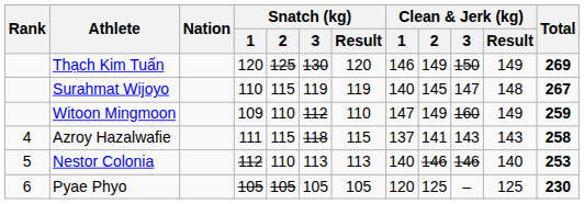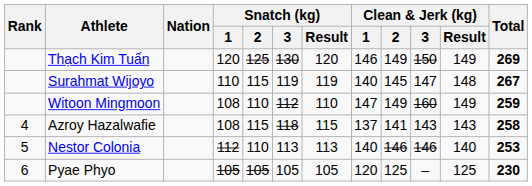 <table class="wikitable sortable" style="text-align:center;">
 <tr>
 <th rowspan=2>Rank</th>
 <th rowspan=2>Athlete</th>
 <th rowspan=2>Nation</th>
 <th colspan=4>Snatch (kg)</th>
 <th colspan=4>Clean & Jerk (kg)</th>
 <th rowspan=2>Total</th>
 </tr>
 <tr>
 <th>1</th>
 <th>2</th>
 <th>3</th>
 <th>Result</th>
 <th>1</th>
 <th>2</th>
 <th>3</th>
 <th>Result</th>
 </tr>
 <tr>
 <td></td>
 <td align=left><a href='#'>Thạch Kim Tuấn</a></td>
 <td align=left></td>
 <td>120</td>
 <td><s>125</s></td>
 <td><s>130</s></td>
 <td>120</td>
 <td>146</td>
 <td>149</td>
 <td><s>150</s></td>
 <td>149</td>
 <td><strong>269</strong></td>
 </tr>
 <tr>
 <td></td>
 <td align=left><a href='#'>Surahmat Wijoyo</a></td>
 <td align=left></td>
 <td>110</td>
 <td>115</td>
 <td>119</td>
 <td>119</td>
 <td>140</td>
 <td>145</td>
 <td>147</td>
 <td>148</td>
 <td><strong>267</strong></td>
 </tr>
 <tr>
 <td></td>
 <td align=left><a href='#'>Witoon Mingmoon</a></td>
 <td align=left></td>
-<td>109</td>
+<td>108</td>
 <td>110</td>
 <td><s>112</s></td>
 <td>110</td>
 <td>147</td>
 <td>149</td>
 <td><s>160</s></td>
 <td>149</td>
 <td><strong>259</strong></td>
 </tr>
 <tr>
 <td>4</td>
 <td align=left>Azroy Hazalwafie</td>
 <td align=left></td>
-<td>111</td>
+<td>108</td>
 <td>115</td>
 <td><s>118</s></td>
 <td>115</td>
 <td>137</td>
 <td>141</td>
 <td>143</td>
 <td>143</td>
 <td><strong>258</strong></td>
 </tr>
 <tr>
 <td>5</td>
 <td align=left><a href='#'>Nestor Colonia</a></td>
 <td align=left></td>
 <td><s>112</s></td>
 <td>110</td>
 <td>113</td>
 <td>113</td>
 <td>140</td>
 <td><s>146</s></td>
 <td><s>146</s></td>
 <td>140</td>
 <td><strong>253</strong></td>
 </tr>
 <tr>
 <td>6</td>
 <td align=left>Pyae Phyo</td>
 <td align=left></td>
 <td><s>105</s></td>
 <td><s>105</s></td>
 <td>105</td>
 <td>105</td>
 <td>120</td>
 <td>125</td>
 <td>–</td>
 <td>125</td>
 <td><strong>230</strong></td>
 </tr>
 </table>
